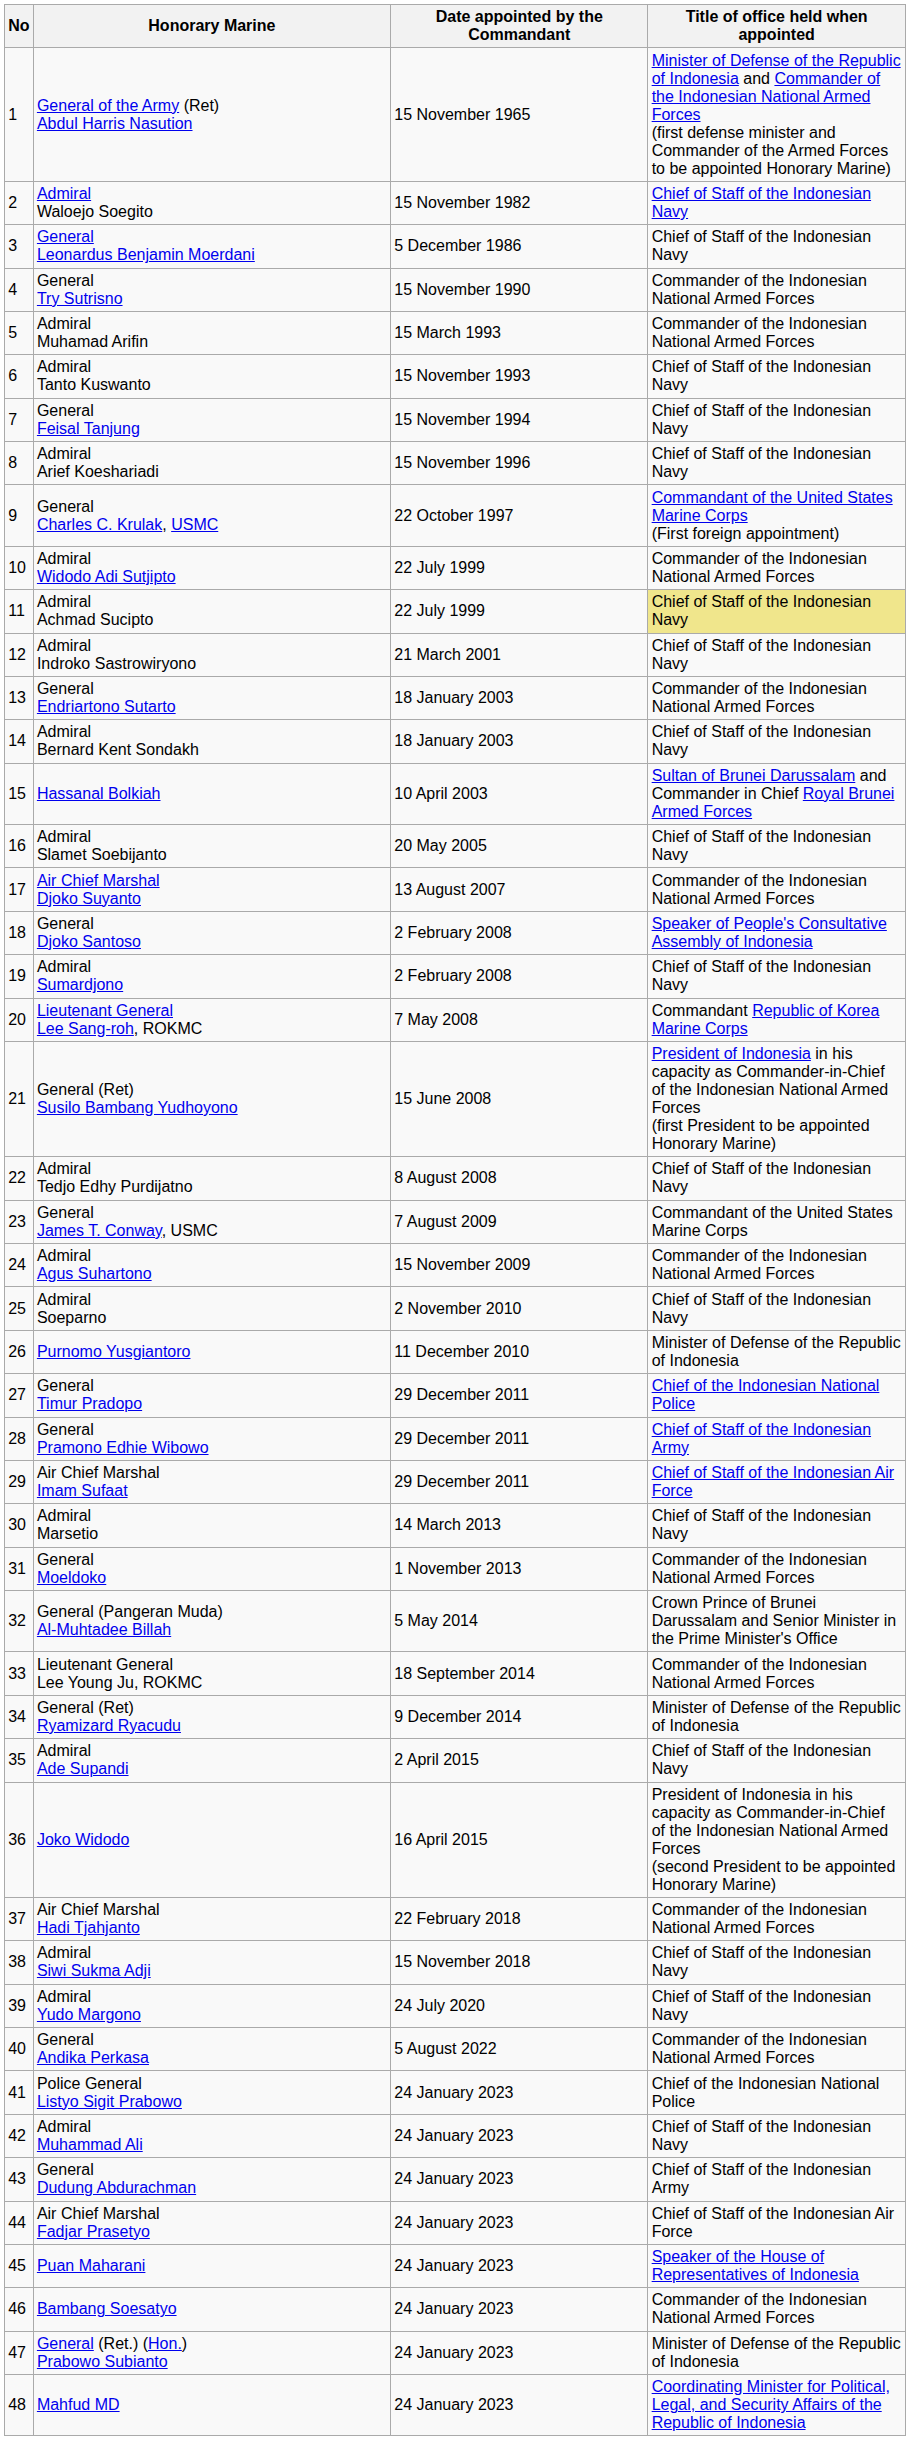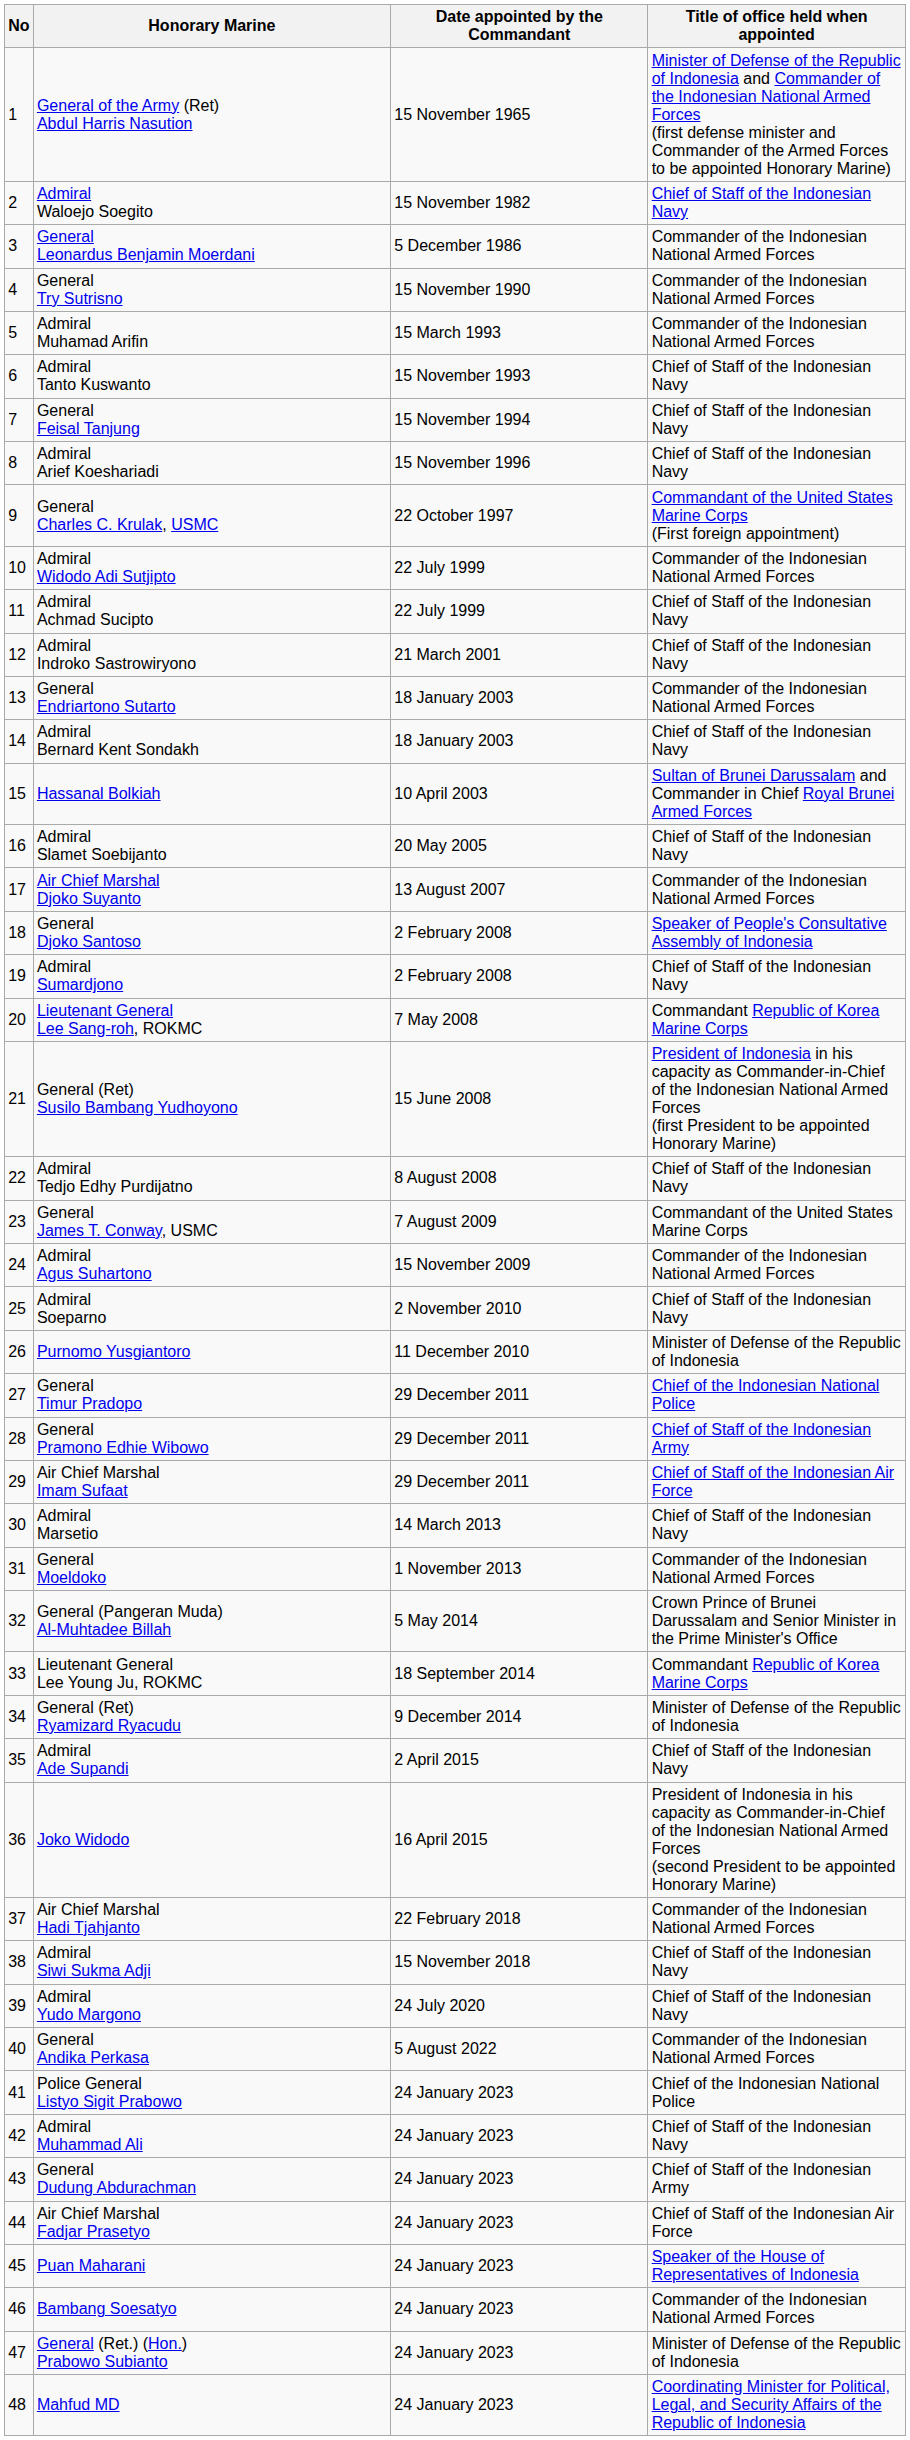 <table class="wikitable">
 <tr>
 <th width="20">No</th>
 <th width="350">Honorary Marine</th>
 <th width="250">Date appointed by the Commandant</th>
 <th width="250">Title of office held when appointed</th>
 </tr>
 <tr>
 <td>1</td>
 <td><a href='#'>General of the Army</a> (Ret)<br><a href='#'>Abdul Harris Nasution</a></td>
 <td>15 November 1965</td>
 <td><a href='#'>Minister of Defense of the Republic of Indonesia</a> and <a href='#'>Commander of the Indonesian National Armed Forces</a><br>(first defense minister and Commander of the Armed Forces to be appointed Honorary Marine)</td>
 </tr>
 <tr>
 <td>2</td>
 <td><a href='#'>Admiral</a><br>Waloejo Soegito</td>
 <td>15 November 1982</td>
 <td><a href='#'>Chief of Staff of the Indonesian Navy</a></td>
 </tr>
 <tr>
 <td>3</td>
 <td><a href='#'>General</a><br><a href='#'>Leonardus Benjamin Moerdani</a></td>
 <td>5 December 1986</td>
-<td>Chief of Staff of the Indonesian Navy</td>
+<td>Commander of the Indonesian National Armed Forces</td>
 </tr>
 <tr>
 <td>4</td>
 <td>General<br><a href='#'>Try Sutrisno</a></td>
 <td>15 November 1990</td>
 <td>Commander of the Indonesian National Armed Forces</td>
 </tr>
 <tr>
 <td>5</td>
 <td>Admiral<br>Muhamad Arifin</td>
 <td>15 March 1993</td>
 <td>Commander of the Indonesian National Armed Forces</td>
 </tr>
 <tr>
 <td>6</td>
 <td>Admiral<br>Tanto Kuswanto</td>
 <td>15 November 1993</td>
 <td>Chief of Staff of the Indonesian Navy</td>
 </tr>
 <tr>
 <td>7</td>
 <td>General<br><a href='#'>Feisal Tanjung</a></td>
 <td>15 November 1994</td>
 <td>Chief of Staff of the Indonesian Navy</td>
 </tr>
 <tr>
 <td>8</td>
 <td>Admiral<br>Arief Koeshariadi</td>
 <td>15 November 1996</td>
 <td>Chief of Staff of the Indonesian Navy</td>
 </tr>
 <tr>
 <td>9</td>
 <td>General<br><a href='#'>Charles C. Krulak</a>, <a href='#'>USMC</a></td>
 <td>22 October 1997</td>
 <td><a href='#'>Commandant of the United States Marine Corps</a><br>(First foreign appointment)</td>
 </tr>
 <tr>
 <td>10</td>
 <td>Admiral<br><a href='#'>Widodo Adi Sutjipto</a></td>
 <td>22 July 1999</td>
 <td>Commander of the Indonesian National Armed Forces</td>
 </tr>
 <tr>
 <td>11</td>
 <td>Admiral<br>Achmad Sucipto</td>
 <td>22 July 1999</td>
-<td style="background: khaki;">Chief of Staff of the Indonesian Navy</td>
+<td>Chief of Staff of the Indonesian Navy</td>
 </tr>
 <tr>
 <td>12</td>
 <td>Admiral<br>Indroko Sastrowiryono</td>
 <td>21 March 2001</td>
 <td>Chief of Staff of the Indonesian Navy</td>
 </tr>
 <tr>
 <td>13</td>
 <td>General<br><a href='#'>Endriartono Sutarto</a></td>
 <td>18 January 2003</td>
 <td>Commander of the Indonesian National Armed Forces</td>
 </tr>
 <tr>
 <td>14</td>
 <td>Admiral<br>Bernard Kent Sondakh</td>
 <td>18 January 2003</td>
 <td>Chief of Staff of the Indonesian Navy</td>
 </tr>
 <tr>
 <td>15</td>
 <td><a href='#'>Hassanal Bolkiah</a></td>
 <td>10 April 2003</td>
 <td><a href='#'>Sultan of Brunei Darussalam</a> and Commander in Chief <a href='#'>Royal Brunei Armed Forces</a></td>
 </tr>
 <tr>
 <td>16</td>
 <td>Admiral<br>Slamet Soebijanto</td>
 <td>20 May 2005</td>
 <td>Chief of Staff of the Indonesian Navy</td>
 </tr>
 <tr>
 <td>17</td>
 <td><a href='#'>Air Chief Marshal</a><br><a href='#'>Djoko Suyanto</a></td>
 <td>13 August 2007</td>
 <td>Commander of the Indonesian National Armed Forces</td>
 </tr>
 <tr>
 <td>18</td>
 <td>General<br><a href='#'>Djoko Santoso</a></td>
 <td>2 February 2008</td>
 <td><a href='#'>Speaker of People's Consultative Assembly of Indonesia</a></td>
 </tr>
 <tr>
 <td>19</td>
 <td>Admiral<br><a href='#'>Sumardjono</a></td>
 <td>2 February 2008</td>
 <td>Chief of Staff of the Indonesian Navy</td>
 </tr>
 <tr>
 <td>20</td>
 <td><a href='#'>Lieutenant General</a><br> <a href='#'>Lee Sang-roh</a>, ROKMC</td>
 <td>7 May 2008</td>
 <td>Commandant <a href='#'>Republic of Korea Marine Corps</a></td>
 </tr>
 <tr>
 <td>21</td>
 <td>General (Ret)<br><a href='#'>Susilo Bambang Yudhoyono</a></td>
 <td>15 June 2008</td>
 <td><a href='#'>President of Indonesia</a> in his capacity as Commander-in-Chief of the Indonesian National Armed Forces<br>(first President to be appointed Honorary Marine)</td>
 </tr>
 <tr>
 <td>22</td>
 <td>Admiral<br>Tedjo Edhy Purdijatno</td>
 <td>8 August 2008</td>
 <td>Chief of Staff of the Indonesian Navy</td>
 </tr>
 <tr>
 <td>23</td>
 <td>General<br><a href='#'>James T. Conway</a>, USMC</td>
 <td>7 August 2009</td>
 <td>Commandant of the United States Marine Corps</td>
 </tr>
 <tr>
 <td>24</td>
 <td>Admiral<br><a href='#'>Agus Suhartono</a></td>
 <td>15 November 2009</td>
 <td>Commander of the Indonesian National Armed Forces</td>
 </tr>
 <tr>
 <td>25</td>
 <td>Admiral<br>Soeparno</td>
 <td>2 November 2010</td>
 <td>Chief of Staff of the Indonesian Navy</td>
 </tr>
 <tr>
 <td>26</td>
 <td><a href='#'>Purnomo Yusgiantoro</a></td>
 <td>11 December 2010</td>
 <td>Minister of Defense of the Republic of Indonesia</td>
 </tr>
 <tr>
 <td>27</td>
 <td>General<br><a href='#'>Timur Pradopo</a></td>
 <td>29 December 2011</td>
 <td><a href='#'>Chief of the Indonesian National Police</a></td>
 </tr>
 <tr>
 <td>28</td>
 <td>General<br><a href='#'>Pramono Edhie Wibowo</a></td>
 <td>29 December 2011</td>
 <td><a href='#'>Chief of Staff of the Indonesian Army</a></td>
 </tr>
 <tr>
 <td>29</td>
 <td>Air Chief Marshal<br><a href='#'>Imam Sufaat</a></td>
 <td>29 December 2011</td>
 <td><a href='#'>Chief of Staff of the Indonesian Air Force</a></td>
 </tr>
 <tr>
 <td>30</td>
 <td>Admiral<br>Marsetio</td>
 <td>14 March 2013</td>
 <td>Chief of Staff of the Indonesian Navy</td>
 </tr>
 <tr>
 <td>31</td>
 <td>General<br><a href='#'>Moeldoko</a></td>
 <td>1 November 2013</td>
 <td>Commander of the Indonesian National Armed Forces</td>
 </tr>
 <tr>
 <td>32</td>
 <td>General (Pangeran Muda)<br><a href='#'>Al-Muhtadee Billah</a></td>
 <td>5 May 2014</td>
 <td>Crown Prince of Brunei Darussalam and Senior Minister in the Prime Minister's Office</td>
 </tr>
 <tr>
 <td>33</td>
 <td>Lieutenant General<br>Lee Young Ju, ROKMC</td>
 <td>18 September 2014</td>
-<td>Commander of the Indonesian National Armed Forces</td>
+<td>Commandant <a href='#'>Republic of Korea Marine Corps</a></td>
 </tr>
 <tr>
 <td>34</td>
 <td>General  (Ret)<br><a href='#'>Ryamizard Ryacudu</a></td>
 <td>9 December 2014</td>
 <td>Minister of Defense of the Republic of Indonesia</td>
 </tr>
 <tr>
 <td>35</td>
 <td>Admiral<br><a href='#'>Ade Supandi</a></td>
 <td>2 April 2015</td>
 <td>Chief of Staff of the Indonesian Navy</td>
 </tr>
 <tr>
 <td>36</td>
 <td><a href='#'>Joko Widodo</a></td>
 <td>16 April 2015</td>
 <td>President of Indonesia in his capacity as Commander-in-Chief of the Indonesian National Armed Forces<br>(second President to be appointed Honorary Marine)</td>
 </tr>
 <tr>
 <td>37</td>
 <td>Air Chief Marshal<br><a href='#'>Hadi Tjahjanto</a></td>
 <td>22 February 2018</td>
 <td>Commander of the Indonesian National Armed Forces</td>
 </tr>
 <tr>
 <td>38</td>
 <td>Admiral<br><a href='#'>Siwi Sukma Adji</a></td>
 <td>15 November 2018</td>
 <td>Chief of Staff of the Indonesian Navy</td>
 </tr>
 <tr>
 <td>39</td>
 <td>Admiral<br><a href='#'>Yudo Margono</a></td>
 <td>24 July 2020</td>
 <td>Chief of Staff of the Indonesian Navy</td>
 </tr>
 <tr>
 <td>40</td>
 <td>General<br><a href='#'>Andika Perkasa</a></td>
 <td>5 August 2022</td>
 <td>Commander of the Indonesian National Armed Forces</td>
 </tr>
 <tr>
 <td>41</td>
 <td>Police General<br><a href='#'>Listyo Sigit Prabowo</a></td>
 <td>24 January 2023</td>
 <td>Chief of the Indonesian National Police</td>
 </tr>
 <tr>
 <td>42</td>
 <td>Admiral<br><a href='#'>Muhammad Ali</a></td>
 <td>24 January 2023</td>
 <td>Chief of Staff of the Indonesian Navy</td>
 </tr>
 <tr>
 <td>43</td>
 <td>General<br><a href='#'>Dudung Abdurachman</a></td>
 <td>24 January 2023</td>
 <td>Chief of Staff of the Indonesian Army</td>
 </tr>
 <tr>
 <td>44</td>
 <td>Air Chief Marshal<br><a href='#'>Fadjar Prasetyo</a></td>
 <td>24 January 2023</td>
 <td>Chief of Staff of the Indonesian Air Force</td>
 </tr>
 <tr>
 <td>45</td>
 <td><a href='#'>Puan Maharani</a></td>
 <td>24 January 2023</td>
 <td><a href='#'>Speaker of the House of Representatives of Indonesia</a></td>
 </tr>
 <tr>
 <td>46</td>
 <td><a href='#'>Bambang Soesatyo</a></td>
 <td>24 January 2023</td>
 <td>Commander of the Indonesian National Armed Forces</td>
 </tr>
 <tr>
 <td>47</td>
 <td><a href='#'>General</a> (Ret.) (<a href='#'>Hon.</a>)<br><a href='#'>Prabowo Subianto</a></td>
 <td>24 January 2023</td>
 <td>Minister of Defense of the Republic of Indonesia</td>
 </tr>
 <tr>
 <td>48</td>
 <td><a href='#'>Mahfud MD</a></td>
 <td>24 January 2023</td>
 <td><a href='#'>Coordinating Minister for Political, Legal, and Security Affairs of the Republic of Indonesia</a></td>
 </tr>
 <tr>
 </tr>
 </table>
